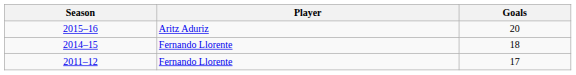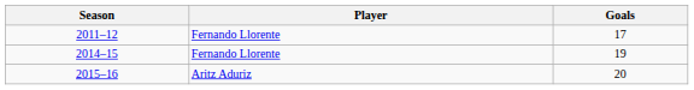 <table class="wikitable center striped" style="background: #f9f9f9; width:65%; border-collapse: collapse; font-size: 90%; text-align:center">
 <tr>
 <th>Season</th>
 <th>Player</th>
 <th>Goals<br></th>
 </tr>
 <tr>
+<td><a href='#'>2011–12</a></td>
+<td align="left"><a href='#'>Fernando Llorente</a></td>
+<td align="center">17</td>
+</tr>
+<tr>
+<td><a href='#'>2014–15</a></td>
+<td align="left"><a href='#'>Fernando Llorente</a></td>
+<td align="center">19</td>
+</tr>
+<tr>
 <td><a href='#'>2015–16</a></td>
 <td align="left"><a href='#'>Aritz Aduriz</a></td>
 <td align="center">20</td>
 </tr>
-<tr>
-<td><a href='#'>2014–15</a></td>
-<td align="left"><a href='#'>Fernando Llorente</a></td>
-<td align="center">18</td>
-</tr>
-<tr>
-<td><a href='#'>2011–12</a></td>
-<td align="left"><a href='#'>Fernando Llorente</a></td>
-<td align="center">17</td>
-</tr>
 </table>
